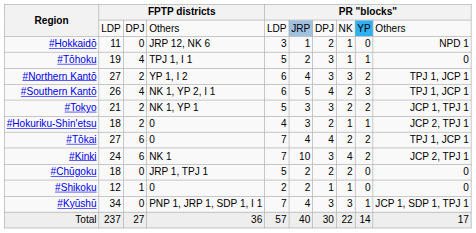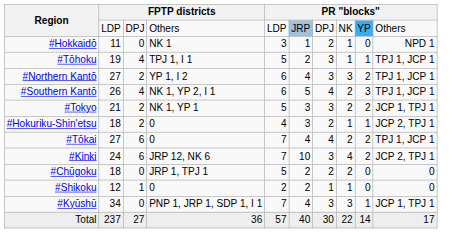 <table class="wikitable">
 <tr>
 <th rowspan="2">Region</th>
 <th colspan="3">FPTP districts</th>
 <th colspan="6">PR "blocks"</th>
 </tr>
 <tr>
 <td>LDP</td>
 <td>DPJ</td>
 <td>Others</td>
 <td>LDP</td>
 <td bgcolor="#A0C0E0">JRP</td>
 <td>DPJ</td>
 <td>NK</td>
 <td bgcolor="#30B0F0">YP</td>
 <td>Others</td>
 </tr>
 <tr align="right">
 <td><a href='#'>#Hokkaidō</a></td>
 <td>11</td>
 <td>0</td>
-<td align="left">JRP 12, NK 6</td>
+<td align="left">NK 1</td>
 <td>3</td>
 <td>1</td>
 <td>2</td>
 <td>1</td>
 <td>0</td>
 <td>NPD 1</td>
 </tr>
 <tr align="right">
 <td><a href='#'>#Tōhoku</a></td>
 <td>19</td>
 <td>4</td>
 <td align="left">TPJ 1, I 1</td>
 <td>5</td>
 <td>2</td>
 <td>3</td>
 <td>1</td>
 <td>1</td>
-<td>0</td>
+<td>TPJ 1, JCP 1</td>
 </tr>
 <tr align="right">
 <td><a href='#'>#Northern Kantō</a></td>
 <td>27</td>
 <td>2</td>
 <td align="left">YP 1, I 2</td>
 <td>6</td>
 <td>4</td>
 <td>3</td>
 <td>3</td>
 <td>2</td>
 <td>TPJ 1, JCP 1</td>
 </tr>
 <tr align="right">
 <td><a href='#'>#Southern Kantō</a></td>
 <td>26</td>
 <td>4</td>
 <td align="left">NK 1, YP 2, I 1</td>
 <td>6</td>
 <td>5</td>
 <td>4</td>
 <td>2</td>
 <td>3</td>
 <td>TPJ 1, JCP 1</td>
 </tr>
 <tr align="right">
 <td><a href='#'>#Tokyo</a></td>
 <td>21</td>
 <td>2</td>
 <td align="left">NK 1, YP 1</td>
 <td>5</td>
 <td>3</td>
 <td>3</td>
 <td>2</td>
 <td>2</td>
 <td>JCP 1, TPJ 1</td>
 </tr>
 <tr align="right">
 <td><a href='#'>#Hokuriku-Shin'etsu</a></td>
 <td>18</td>
 <td>2</td>
 <td align="left">0</td>
 <td>4</td>
 <td>3</td>
 <td>2</td>
 <td>1</td>
 <td>1</td>
 <td>JCP 2, TPJ 1</td>
 </tr>
 <tr align="right">
 <td><a href='#'>#Tōkai</a></td>
 <td>27</td>
 <td>6</td>
 <td align="left">0</td>
 <td>7</td>
 <td>4</td>
 <td>4</td>
 <td>2</td>
 <td>2</td>
 <td>TPJ 1, JCP 1</td>
 </tr>
 <tr align="right">
 <td><a href='#'>#Kinki</a></td>
 <td>24</td>
 <td>6</td>
-<td align="left">NK 1</td>
+<td align="left">JRP 12, NK 6</td>
 <td>7</td>
 <td>10</td>
 <td>3</td>
 <td>4</td>
 <td>2</td>
 <td>JCP 2, TPJ 1</td>
 </tr>
 <tr align="right">
 <td><a href='#'>#Chūgoku</a></td>
 <td>18</td>
 <td>0</td>
 <td align="left">JRP 1, TPJ 1</td>
 <td>5</td>
 <td>2</td>
 <td>2</td>
 <td>2</td>
 <td>0</td>
 <td>0</td>
 </tr>
 <tr align="right">
 <td><a href='#'>#Shikoku</a></td>
 <td>12</td>
 <td>1</td>
 <td align="left">0</td>
 <td>2</td>
 <td>2</td>
 <td>1</td>
 <td>1</td>
 <td>0</td>
 <td>0</td>
 </tr>
 <tr align="right">
 <td><a href='#'>#Kyūshū</a></td>
 <td>34</td>
 <td>0</td>
 <td align="left">PNP 1, JRP 1, SDP 1, I 1</td>
 <td>7</td>
 <td>4</td>
 <td>3</td>
 <td>3</td>
 <td>1</td>
-<td>JCP 1, SDP 1, TPJ 1</td>
+<td>JCP 1, TPJ 1</td>
 </tr>
 <tr align="right" style="background:#EEEEEE">
 <td>Total</td>
 <td>237</td>
 <td>27</td>
 <td>36</td>
 <td>57</td>
 <td>40</td>
 <td>30</td>
 <td>22</td>
 <td>14</td>
 <td>17</td>
 </tr>
 </table>
